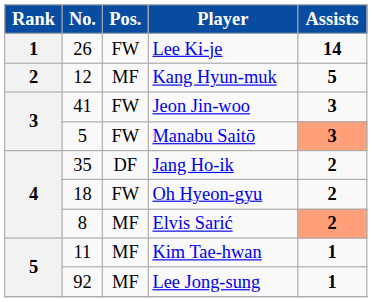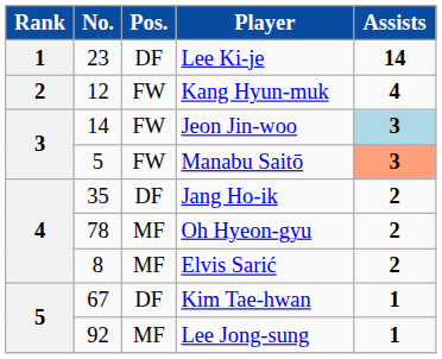 <table class="wikitable sortable" style="text-align:center;width:25%;">
 <tr>
 <th style=background-color:#074CA1;color:#FFFFFF>Rank</th>
 <th style=background-color:#074CA1;color:#FFFFFF>No.</th>
 <th style=background-color:#074CA1;color:#FFFFFF>Pos.</th>
 <th style=background-color:#074CA1;color:#FFFFFF>Player</th>
 <th style=background-color:#074CA1;color:#FFFFFF>Assists</th>
 </tr>
 <tr>
 <th>1</th>
-<td>26</td>
-<td>FW</td>
+<td>23</td>
+<td>DF</td>
 <td align=left> <a href='#'>Lee Ki-je</a></td>
 <td><strong>14</strong></td>
 </tr>
 <tr>
 <th>2</th>
 <td>12</td>
-<td>MF</td>
+<td>FW</td>
 <td align=left> <a href='#'>Kang Hyun-muk</a></td>
-<td><strong>5</strong></td>
+<td><strong>4</strong></td>
 </tr>
 <tr>
 <th rowspan="2">3</th>
-<td>41</td>
+<td>14</td>
 <td>FW</td>
 <td align=left> <a href='#'>Jeon Jin-woo</a></td>
-<td><strong>3</strong></td>
+<td style="background: lightblue;"><strong>3</strong></td>
 </tr>
 <tr>
 <td>5</td>
 <td>FW</td>
 <td align=left> <a href='#'>Manabu Saitō</a></td>
 <td style="background: lightsalmon;"><strong>3</strong></td>
 </tr>
 <tr>
 <th rowspan="3">4</th>
 <td>35</td>
 <td>DF</td>
 <td align=left> <a href='#'>Jang Ho-ik</a></td>
 <td><strong>2</strong></td>
 </tr>
 <tr>
-<td>18</td>
-<td>FW</td>
+<td>78</td>
+<td>MF</td>
 <td align=left> <a href='#'>Oh Hyeon-gyu</a></td>
 <td><strong>2</strong></td>
 </tr>
 <tr>
 <td>8</td>
 <td>MF</td>
 <td align=left> <a href='#'>Elvis Sarić</a></td>
-<td style="background: lightsalmon;"><strong>2</strong></td>
+<td><strong>2</strong></td>
 </tr>
 <tr>
 <th rowspan="2">5</th>
-<td>11</td>
-<td>MF</td>
+<td>67</td>
+<td>DF</td>
 <td align=left> <a href='#'>Kim Tae-hwan</a></td>
 <td><strong>1</strong></td>
 </tr>
 <tr>
 <td>92</td>
 <td>MF</td>
 <td align=left> <a href='#'>Lee Jong-sung</a></td>
 <td><strong>1</strong></td>
 </tr>
 <tr>
 </tr>
 </table>
